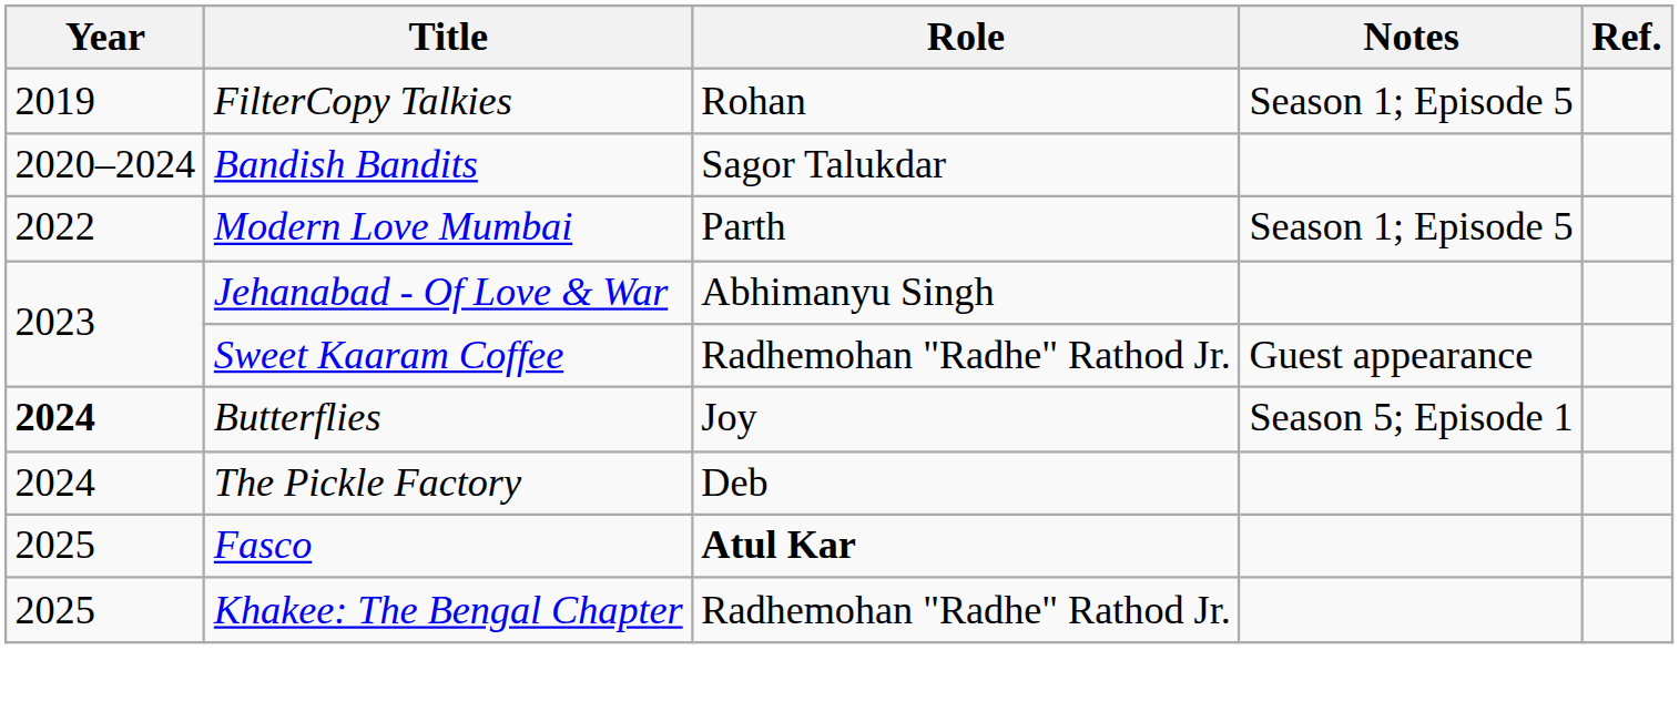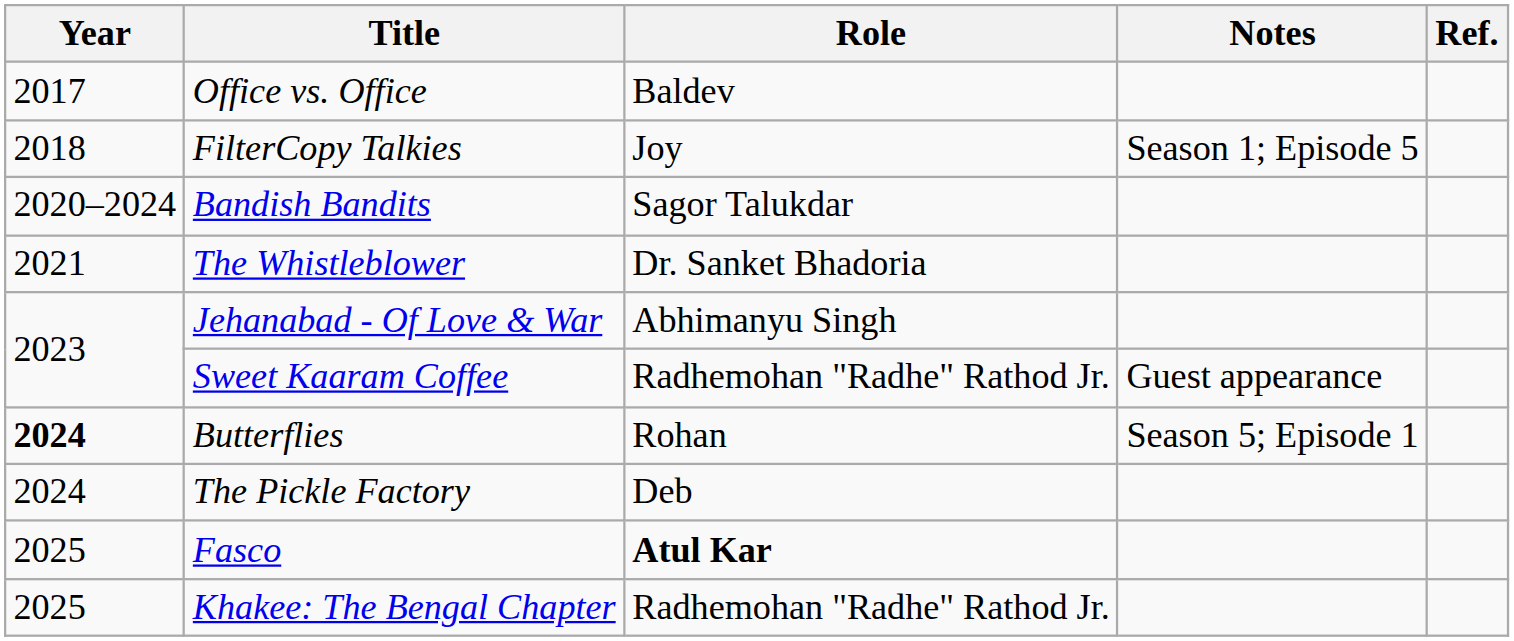 <table class="wikitable sortable">
 <tr>
 <th>Year</th>
 <th>Title</th>
 <th>Role</th>
 <th>Notes</th>
 <th>Ref.</th>
 </tr>
 <tr>
-<td>2019</td>
+<td>2017</td>
+<td><em>Office vs. Office</em></td>
+<td>Baldev</td>
+<td></td>
+<td></td>
+</tr>
+<tr>
+<td>2018</td>
 <td><em>FilterCopy Talkies</em></td>
-<td>Rohan</td>
+<td>Joy</td>
 <td>Season 1; Episode 5</td>
 <td></td>
 </tr>
 <tr>
 <td>2020–2024</td>
 <td><em><a href='#'>Bandish Bandits</a></em></td>
 <td>Sagor Talukdar</td>
 <td></td>
 <td></td>
 </tr>
 <tr>
-<td>2022</td>
-<td><em><a href='#'>Modern Love Mumbai</a></em></td>
-<td>Parth</td>
-<td>Season 1; Episode 5</td>
+<td>2021</td>
+<td><em><a href='#'>The Whistleblower</a></em></td>
+<td>Dr. Sanket Bhadoria</td>
+<td></td>
 <td></td>
 </tr>
 <tr>
 <td rowspan="2">2023</td>
 <td><em><a href='#'>Jehanabad - Of Love & War</a></em></td>
 <td>Abhimanyu Singh</td>
 <td></td>
 <td></td>
 </tr>
 <tr>
 <td><em><a href='#'>Sweet Kaaram Coffee</a></em></td>
 <td>Radhemohan "Radhe" Rathod Jr.</td>
 <td>Guest appearance</td>
 <td></td>
 </tr>
 <tr>
 <td><strong>2024</strong></td>
 <td><em>Butterflies</em></td>
-<td>Joy</td>
+<td>Rohan</td>
 <td>Season 5; Episode 1</td>
 <td></td>
 </tr>
 <tr>
 <td>2024</td>
 <td><em>The Pickle Factory</em></td>
 <td>Deb</td>
 <td></td>
 <td></td>
 </tr>
 <tr>
 <td>2025</td>
 <td><a href='#'><em>Fasco</em></a></td>
 <td><strong>Atul Kar</strong></td>
 <td></td>
 </tr>
 <tr>
 <td>2025</td>
 <td><a href='#'><em>Khakee: The Bengal Chapter</em></a></td>
 <td>Radhemohan "Radhe" Rathod Jr.</td>
 <td></td>
 <td></td>
 </tr>
 </table>
